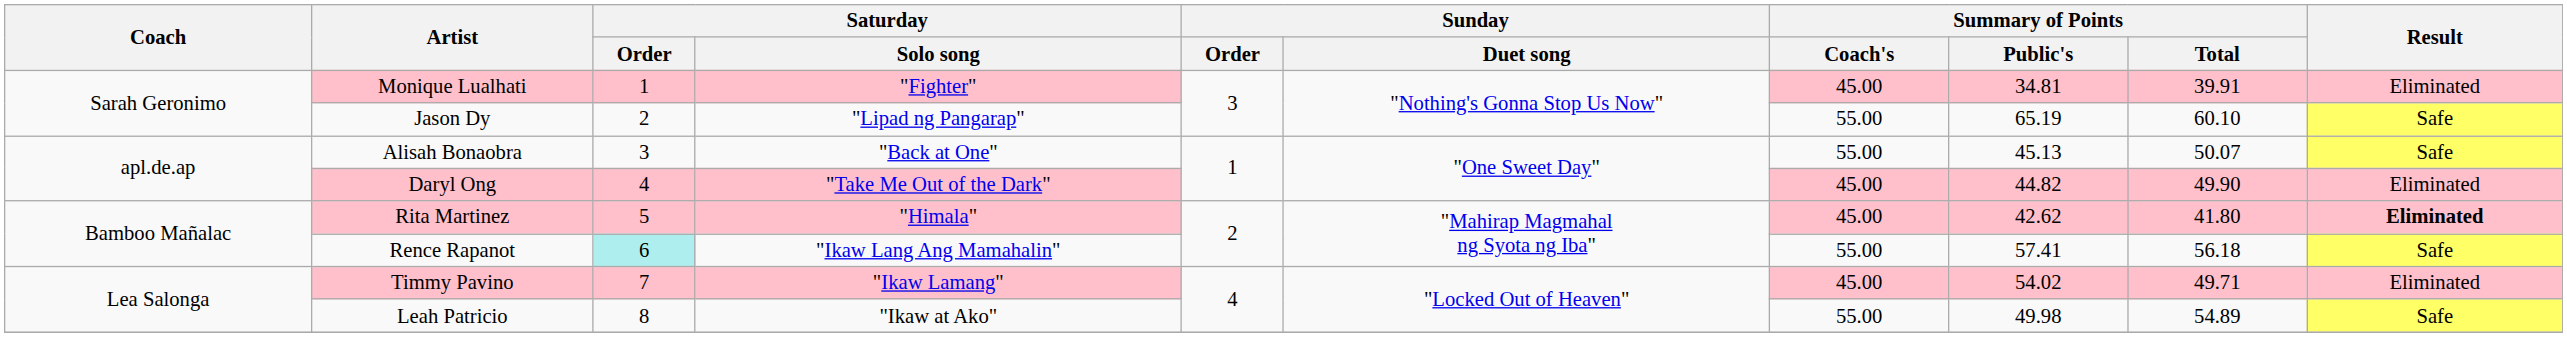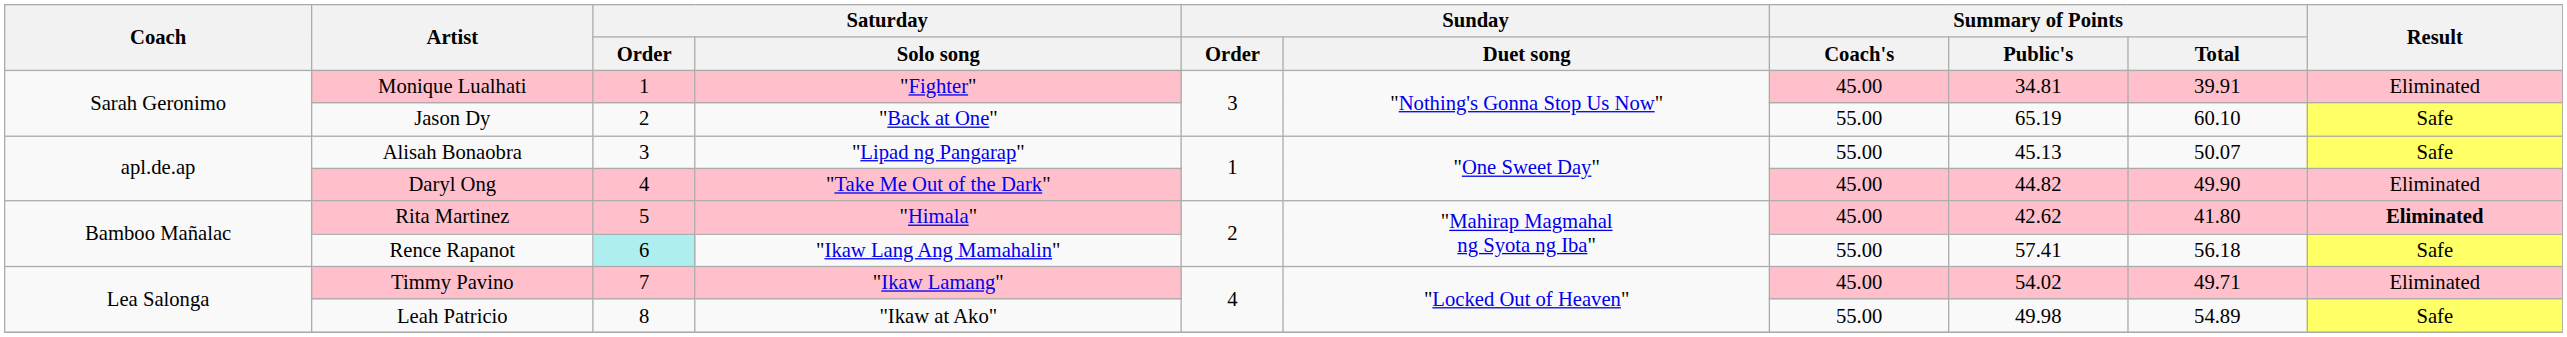 <table class="wikitable" style="text-align:center; width:100%;">
 <tr>
 <th width="12%" rowspan="2">Coach</th>
 <th width="11%" rowspan="2">Artist</th>
 <th width="24%" colspan="2">Saturday</th>
 <th width="24%" colspan="2">Sunday</th>
 <th width="21%" colspan="3">Summary of Points</th>
 <th width="10%" rowspan="2">Result</th>
 </tr>
 <tr>
 <th width="04%">Order</th>
 <th width="19%">Solo song</th>
 <th width="04%">Order</th>
 <th width="19%">Duet song</th>
 <th width="07%">Coach's</th>
 <th width="07%">Public's</th>
 <th width="07%">Total</th>
 </tr>
 <tr>
 <td rowspan="2">Sarah Geronimo</td>
 <td style="background:pink;">Monique Lualhati</td>
 <td style="background:pink;">1</td>
 <td style="background:pink;">"<a href='#'>Fighter</a>"</td>
 <td rowspan="2">3</td>
 <td rowspan="2">"<a href='#'>Nothing's Gonna Stop Us Now</a>"</td>
 <td style="background:pink;">45.00</td>
 <td style="background:pink;">34.81</td>
 <td style="background:pink;">39.91</td>
 <td style="background:pink;">Eliminated</td>
 </tr>
 <tr>
 <td>Jason Dy</td>
 <td>2</td>
-<td>"<a href='#'>Lipad ng Pangarap</a>"</td>
+<td>"<a href='#'>Back at One</a>"</td>
 <td>55.00</td>
 <td>65.19</td>
 <td>60.10</td>
 <td style="background:#FFFF66;">Safe</td>
 </tr>
 <tr>
 <td rowspan="2">apl.de.ap</td>
 <td>Alisah Bonaobra</td>
 <td>3</td>
-<td>"<a href='#'>Back at One</a>"</td>
+<td>"<a href='#'>Lipad ng Pangarap</a>"</td>
 <td rowspan="2">1</td>
 <td rowspan="2">"<a href='#'>One Sweet Day</a>"</td>
 <td>55.00</td>
 <td>45.13</td>
 <td>50.07</td>
 <td style="background:#FFFF66;">Safe</td>
 </tr>
 <tr>
 <td style="background:pink;">Daryl Ong</td>
 <td style="background:pink;">4</td>
 <td style="background:pink;">"<a href='#'>Take Me Out of the Dark</a>"</td>
 <td style="background:pink;">45.00</td>
 <td style="background:pink;">44.82</td>
 <td style="background:pink;">49.90</td>
 <td style="background:pink;">Eliminated</td>
 </tr>
 <tr>
 <td rowspan="2">Bamboo Mañalac</td>
 <td style="background:pink;">Rita Martinez</td>
 <td style="background:pink;">5</td>
 <td style="background:pink;">"<a href='#'>Himala</a>"</td>
 <td rowspan="2">2</td>
 <td rowspan="2">"<a href='#'>Mahirap Magmahal<br>ng Syota ng Iba</a>"</td>
 <td style="background:pink;">45.00</td>
 <td style="background:pink;">42.62</td>
 <td style="background:pink;">41.80</td>
 <td style="background:pink;"><strong>Eliminated</strong></td>
 </tr>
 <tr>
 <td>Rence Rapanot</td>
 <td style="background: paleturquoise;">6</td>
 <td>"<a href='#'>Ikaw Lang Ang Mamahalin</a>"</td>
 <td>55.00</td>
 <td>57.41</td>
 <td>56.18</td>
 <td style="background:#FFFF66;">Safe</td>
 </tr>
 <tr>
 <td rowspan="2">Lea Salonga</td>
 <td style="background:pink;">Timmy Pavino</td>
 <td style="background:pink;">7</td>
 <td style="background:pink;">"<a href='#'>Ikaw Lamang</a>"</td>
 <td rowspan="2">4</td>
 <td rowspan="2">"<a href='#'>Locked Out of Heaven</a>"</td>
 <td style="background:pink;">45.00</td>
 <td style="background:pink;">54.02</td>
 <td style="background:pink;">49.71</td>
 <td style="background:pink;">Eliminated</td>
 </tr>
 <tr>
 <td>Leah Patricio</td>
 <td>8</td>
 <td>"Ikaw at Ako"</td>
 <td>55.00</td>
 <td>49.98</td>
 <td>54.89</td>
 <td style="background:#FFFF66;">Safe</td>
 </tr>
 <tr>
 </tr>
 </table>
